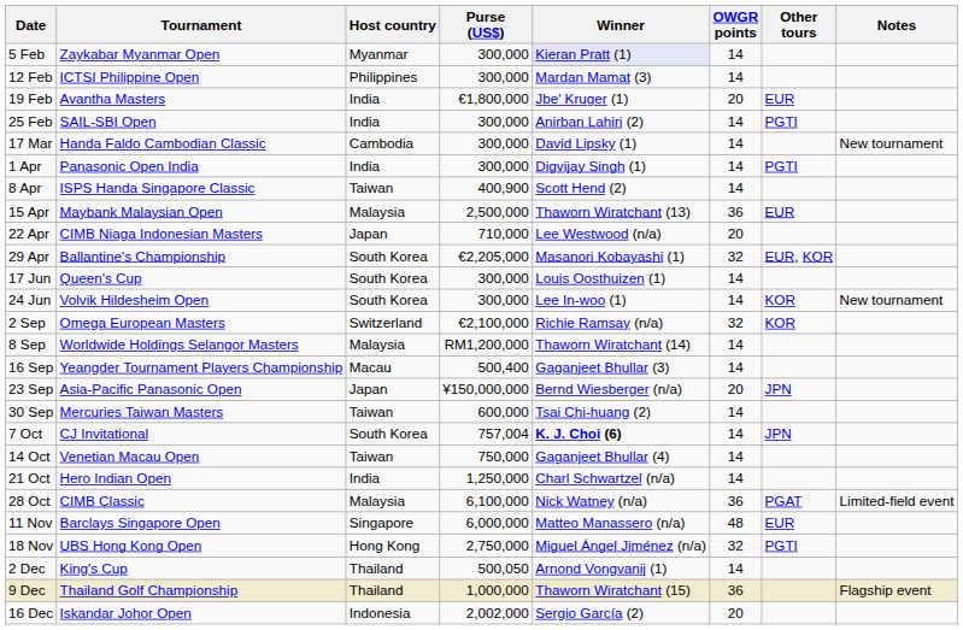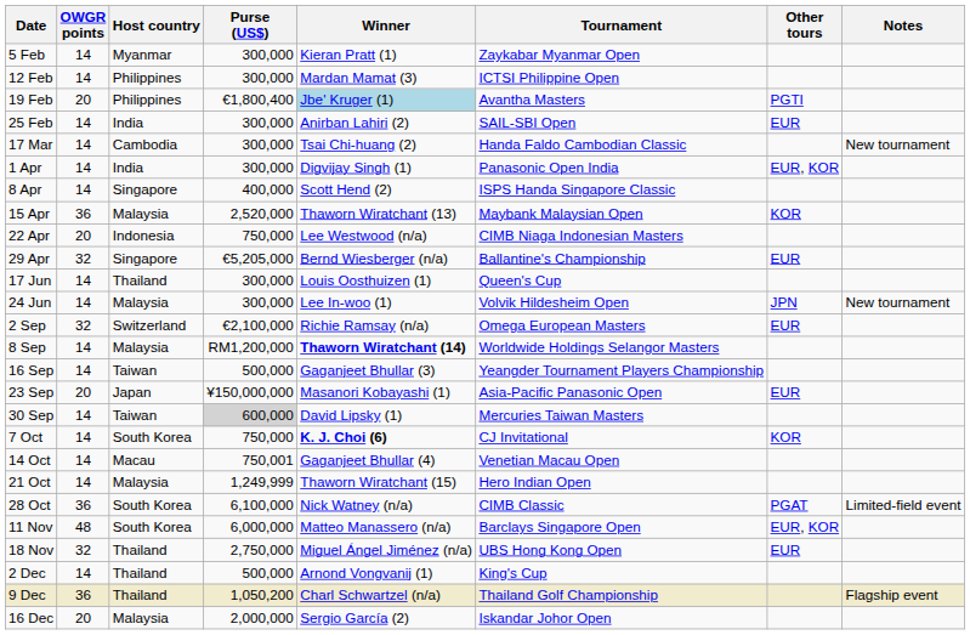 <table class="wikitable" style="font-size:95%">
 <tr>
 <th>Date</th>
-<th>Tournament</th>
+<th><a href='#'>OWGR</a><br>points</th>
 <th>Host country</th>
 <th>Purse<br>(<a href='#'>US$</a>)</th>
 <th>Winner</th>
-<th><a href='#'>OWGR</a><br>points</th>
+<th>Tournament</th>
 <th>Other<br>tours</th>
 <th>Notes</th>
 </tr>
 <tr>
 <td>5 Feb</td>
-<td><a href='#'>Zaykabar Myanmar Open</a></td>
+<td align=center>14</td>
 <td>Myanmar</td>
 <td align=right>300,000</td>
-<td style="background: lavender;"> <a href='#'>Kieran Pratt</a> (1)</td>
-<td align=center>14</td>
+<td> <a href='#'>Kieran Pratt</a> (1)</td>
+<td><a href='#'>Zaykabar Myanmar Open</a></td>
 <td></td>
 <td></td>
 </tr>
 <tr>
 <td>12 Feb</td>
-<td><a href='#'>ICTSI Philippine Open</a></td>
+<td align=center>14</td>
 <td>Philippines</td>
 <td align=right>300,000</td>
 <td> <a href='#'>Mardan Mamat</a> (3)</td>
-<td align=center>14</td>
+<td><a href='#'>ICTSI Philippine Open</a></td>
 <td></td>
 <td></td>
 </tr>
 <tr>
 <td>19 Feb</td>
+<td align=center>20</td>
+<td>Philippines</td>
+<td align=right>€1,800,400</td>
+<td style="background: lightblue;"> <a href='#'>Jbe' Kruger</a> (1)</td>
 <td><a href='#'>Avantha Masters</a></td>
+<td><a href='#'>PGTI</a></td>
+<td></td>
+</tr>
+<tr>
+<td>25 Feb</td>
+<td align=center>14</td>
 <td>India</td>
-<td align=right>€1,800,000</td>
-<td> <a href='#'>Jbe' Kruger</a> (1)</td>
-<td align=center>20</td>
+<td align=right>300,000</td>
+<td> <a href='#'>Anirban Lahiri</a> (2)</td>
+<td><a href='#'>SAIL-SBI Open</a></td>
 <td><a href='#'>EUR</a></td>
 <td></td>
 </tr>
 <tr>
-<td>25 Feb</td>
-<td><a href='#'>SAIL-SBI Open</a></td>
-<td>India</td>
-<td align=right>300,000</td>
-<td> <a href='#'>Anirban Lahiri</a> (2)</td>
+<td>17 Mar</td>
 <td align=center>14</td>
-<td><a href='#'>PGTI</a></td>
-<td></td>
-</tr>
-<tr>
-<td>17 Mar</td>
-<td><a href='#'>Handa Faldo Cambodian Classic</a></td>
 <td>Cambodia</td>
 <td align=right>300,000</td>
-<td> <a href='#'>David Lipsky</a> (1)</td>
-<td align=center>14</td>
+<td> <a href='#'>Tsai Chi-huang</a> (2)</td>
+<td><a href='#'>Handa Faldo Cambodian Classic</a></td>
 <td></td>
 <td>New tournament</td>
 </tr>
 <tr>
 <td>1 Apr</td>
-<td><a href='#'>Panasonic Open India</a></td>
+<td align=center>14</td>
 <td>India</td>
 <td align=right>300,000</td>
 <td> <a href='#'>Digvijay Singh</a> (1)</td>
-<td align=center>14</td>
-<td><a href='#'>PGTI</a></td>
+<td><a href='#'>Panasonic Open India</a></td>
+<td><a href='#'>EUR</a>, <a href='#'>KOR</a></td>
 <td></td>
 </tr>
 <tr>
 <td>8 Apr</td>
+<td align=center>14</td>
+<td>Singapore</td>
+<td align=right>400,000</td>
+<td> <a href='#'>Scott Hend</a> (2)</td>
 <td><a href='#'>ISPS Handa Singapore Classic</a></td>
-<td>Taiwan</td>
-<td align=right>400,900</td>
-<td> <a href='#'>Scott Hend</a> (2)</td>
-<td align=center>14</td>
 <td></td>
 <td></td>
 </tr>
 <tr>
 <td>15 Apr</td>
+<td align=center>36</td>
+<td>Malaysia</td>
+<td align=right>2,520,000</td>
+<td> <a href='#'>Thaworn Wiratchant</a> (13)</td>
 <td><a href='#'>Maybank Malaysian Open</a></td>
-<td>Malaysia</td>
-<td align=right>2,500,000</td>
-<td> <a href='#'>Thaworn Wiratchant</a> (13)</td>
-<td align=center>36</td>
-<td><a href='#'>EUR</a></td>
+<td><a href='#'>KOR</a></td>
 <td></td>
 </tr>
 <tr>
 <td>22 Apr</td>
+<td align=center>20</td>
+<td>Indonesia</td>
+<td align=right>750,000</td>
+<td> <a href='#'>Lee Westwood</a> (n/a)</td>
 <td><a href='#'>CIMB Niaga Indonesian Masters</a></td>
-<td>Japan</td>
-<td align=right>710,000</td>
-<td> <a href='#'>Lee Westwood</a> (n/a)</td>
-<td align=center>20</td>
 <td></td>
 <td></td>
 </tr>
 <tr>
 <td>29 Apr</td>
+<td align=center>32</td>
+<td>Singapore</td>
+<td align=right>€5,205,000</td>
+<td> <a href='#'>Bernd Wiesberger</a> (n/a)</td>
 <td><a href='#'>Ballantine's Championship</a></td>
-<td>South Korea</td>
-<td align=right>€2,205,000</td>
-<td> <a href='#'>Masanori Kobayashi</a> (1)</td>
-<td align=center>32</td>
-<td><a href='#'>EUR</a>, <a href='#'>KOR</a></td>
+<td><a href='#'>EUR</a></td>
 <td></td>
 </tr>
 <tr>
 <td>17 Jun</td>
-<td><a href='#'>Queen's Cup</a></td>
-<td>South Korea</td>
+<td align=center>14</td>
+<td>Thailand</td>
 <td align=right>300,000</td>
 <td> <a href='#'>Louis Oosthuizen</a> (1)</td>
-<td align=center>14</td>
+<td><a href='#'>Queen's Cup</a></td>
 <td></td>
 <td></td>
 </tr>
 <tr>
 <td>24 Jun</td>
-<td><a href='#'>Volvik Hildesheim Open</a></td>
-<td>South Korea</td>
+<td align=center>14</td>
+<td>Malaysia</td>
 <td align=right>300,000</td>
 <td> <a href='#'>Lee In-woo</a> (1)</td>
-<td align=center>14</td>
-<td><a href='#'>KOR</a></td>
+<td><a href='#'>Volvik Hildesheim Open</a></td>
+<td><a href='#'>JPN</a></td>
 <td>New tournament</td>
 </tr>
 <tr>
 <td>2 Sep</td>
-<td><a href='#'>Omega European Masters</a></td>
+<td align=center>32</td>
 <td>Switzerland</td>
 <td align=right>€2,100,000</td>
 <td> <a href='#'>Richie Ramsay</a> (n/a)</td>
-<td align=center>32</td>
-<td><a href='#'>KOR</a></td>
+<td><a href='#'>Omega European Masters</a></td>
+<td><a href='#'>EUR</a></td>
 <td></td>
 </tr>
 <tr>
 <td>8 Sep</td>
-<td><a href='#'>Worldwide Holdings Selangor Masters</a></td>
+<td align=center>14</td>
 <td>Malaysia</td>
 <td align=right>RM1,200,000</td>
-<td> <a href='#'>Thaworn Wiratchant</a> (14)</td>
-<td align=center>14</td>
+<td><strong> <a href='#'>Thaworn Wiratchant</a> (14)</strong></td>
+<td><a href='#'>Worldwide Holdings Selangor Masters</a></td>
 <td></td>
 <td></td>
 </tr>
 <tr>
 <td>16 Sep</td>
+<td align=center>14</td>
+<td>Taiwan</td>
+<td align=right>500,000</td>
+<td> <a href='#'>Gaganjeet Bhullar</a> (3)</td>
 <td><a href='#'>Yeangder Tournament Players Championship</a></td>
-<td>Macau</td>
-<td align=right>500,400</td>
-<td> <a href='#'>Gaganjeet Bhullar</a> (3)</td>
-<td align=center>14</td>
 <td></td>
 <td></td>
 </tr>
 <tr>
 <td>23 Sep</td>
-<td><a href='#'>Asia-Pacific Panasonic Open</a></td>
+<td align=center>20</td>
 <td>Japan</td>
 <td align=right>¥150,000,000</td>
-<td> <a href='#'>Bernd Wiesberger</a> (n/a)</td>
-<td align=center>20</td>
-<td><a href='#'>JPN</a></td>
+<td> <a href='#'>Masanori Kobayashi</a> (1)</td>
+<td><a href='#'>Asia-Pacific Panasonic Open</a></td>
+<td><a href='#'>EUR</a></td>
 <td></td>
 </tr>
 <tr>
 <td>30 Sep</td>
+<td align=center>14</td>
+<td>Taiwan</td>
+<td align=right style="background: lightgrey;">600,000</td>
+<td> <a href='#'>David Lipsky</a> (1)</td>
 <td><a href='#'>Mercuries Taiwan Masters</a></td>
-<td>Taiwan</td>
-<td align=right>600,000</td>
-<td> <a href='#'>Tsai Chi-huang</a> (2)</td>
-<td align=center>14</td>
 <td></td>
 <td></td>
 </tr>
 <tr>
 <td>7 Oct</td>
+<td align=center>14</td>
+<td>South Korea</td>
+<td align=right>750,000</td>
+<td><strong> <a href='#'>K. J. Choi</a> (6)</strong></td>
 <td><a href='#'>CJ Invitational</a></td>
-<td>South Korea</td>
-<td align=right>757,004</td>
-<td><strong> <a href='#'>K. J. Choi</a> (6)</strong></td>
-<td align=center>14</td>
-<td><a href='#'>JPN</a></td>
+<td><a href='#'>KOR</a></td>
 <td></td>
 </tr>
 <tr>
 <td>14 Oct</td>
+<td align=center>14</td>
+<td>Macau</td>
+<td align=right>750,001</td>
+<td> <a href='#'>Gaganjeet Bhullar</a> (4)</td>
 <td><a href='#'>Venetian Macau Open</a></td>
-<td>Taiwan</td>
-<td align=right>750,000</td>
-<td> <a href='#'>Gaganjeet Bhullar</a> (4)</td>
-<td align=center>14</td>
 <td></td>
 <td></td>
 </tr>
 <tr>
 <td>21 Oct</td>
+<td align=center>14</td>
+<td>Malaysia</td>
+<td align=right>1,249,999</td>
+<td> <a href='#'>Thaworn Wiratchant</a> (15)</td>
 <td><a href='#'>Hero Indian Open</a></td>
-<td>India</td>
-<td align=right>1,250,000</td>
-<td> <a href='#'>Charl Schwartzel</a> (n/a)</td>
-<td align=center>14</td>
 <td></td>
 <td></td>
 </tr>
 <tr>
 <td>28 Oct</td>
-<td><a href='#'>CIMB Classic</a></td>
-<td>Malaysia</td>
+<td align=center>36</td>
+<td>South Korea</td>
 <td align=right>6,100,000</td>
 <td> <a href='#'>Nick Watney</a> (n/a)</td>
-<td align=center>36</td>
+<td><a href='#'>CIMB Classic</a></td>
 <td><a href='#'>PGAT</a></td>
 <td>Limited-field event</td>
 </tr>
 <tr>
 <td>11 Nov</td>
-<td><a href='#'>Barclays Singapore Open</a></td>
-<td>Singapore</td>
+<td align=center>48</td>
+<td>South Korea</td>
 <td align=right>6,000,000</td>
 <td> <a href='#'>Matteo Manassero</a> (n/a)</td>
-<td align=center>48</td>
+<td><a href='#'>Barclays Singapore Open</a></td>
+<td><a href='#'>EUR</a>, <a href='#'>KOR</a></td>
+<td></td>
+</tr>
+<tr>
+<td>18 Nov</td>
+<td align=center>32</td>
+<td>Thailand</td>
+<td align=right>2,750,000</td>
+<td> <a href='#'>Miguel Ángel Jiménez</a> (n/a)</td>
+<td><a href='#'>UBS Hong Kong Open</a></td>
 <td><a href='#'>EUR</a></td>
 <td></td>
 </tr>
 <tr>
-<td>18 Nov</td>
-<td><a href='#'>UBS Hong Kong Open</a></td>
-<td>Hong Kong</td>
-<td align=right>2,750,000</td>
-<td> <a href='#'>Miguel Ángel Jiménez</a> (n/a)</td>
-<td align=center>32</td>
-<td><a href='#'>PGTI</a></td>
-<td></td>
-</tr>
-<tr>
 <td>2 Dec</td>
+<td align=center>14</td>
+<td>Thailand</td>
+<td align=right>500,000</td>
+<td> <a href='#'>Arnond Vongvanij</a> (1)</td>
 <td><a href='#'>King's Cup</a></td>
-<td>Thailand</td>
-<td align=right>500,050</td>
-<td> <a href='#'>Arnond Vongvanij</a> (1)</td>
-<td align=center>14</td>
 <td></td>
 <td></td>
 </tr>
 <tr style="background:#f2ecce;">
 <td>9 Dec</td>
+<td align=center>36</td>
+<td>Thailand</td>
+<td align=right>1,050,200</td>
+<td> <a href='#'>Charl Schwartzel</a> (n/a)</td>
 <td><a href='#'>Thailand Golf Championship</a></td>
-<td>Thailand</td>
-<td align=right>1,000,000</td>
-<td> <a href='#'>Thaworn Wiratchant</a> (15)</td>
-<td align=center>36</td>
 <td></td>
 <td>Flagship event</td>
 </tr>
 <tr>
 <td>16 Dec</td>
+<td align=center>20</td>
+<td>Malaysia</td>
+<td align=right>2,000,000</td>
+<td> <a href='#'>Sergio García</a> (2)</td>
 <td><a href='#'>Iskandar Johor Open</a></td>
-<td>Indonesia</td>
-<td align=right>2,002,000</td>
-<td> <a href='#'>Sergio García</a> (2)</td>
-<td align=center>20</td>
 <td></td>
 <td></td>
 </tr>
 </table>
